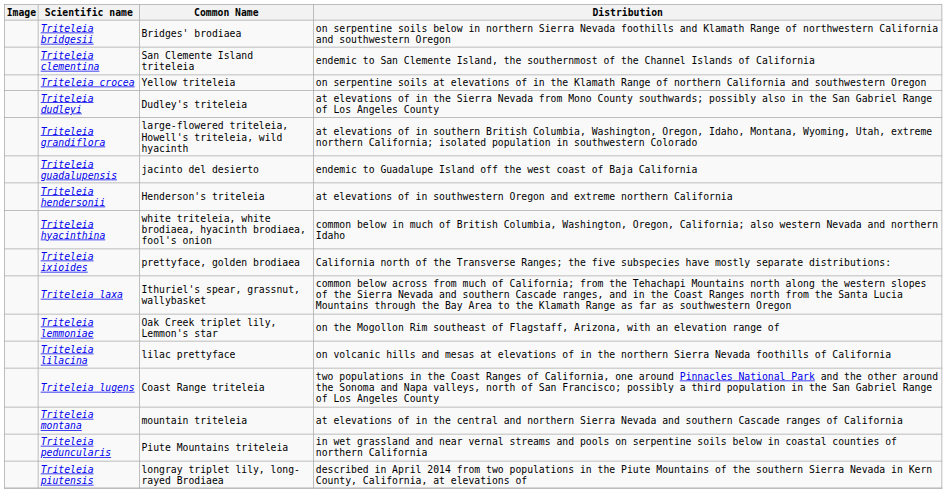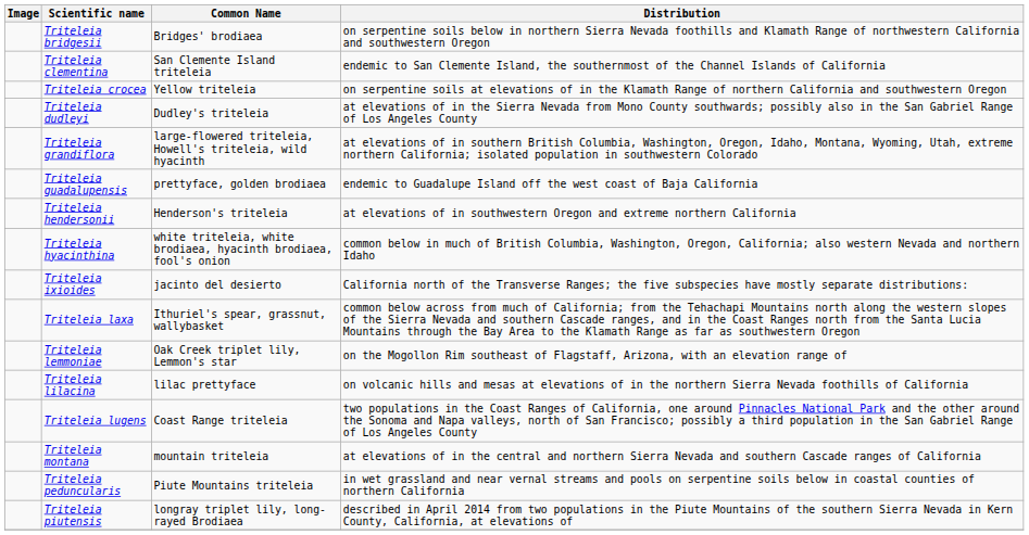 <table class="wikitable">
 <tr>
 <th>Image</th>
 <th>Scientific name</th>
 <th>Common Name</th>
 <th>Distribution</th>
 </tr>
 <tr>
 <td></td>
 <td><em><a href='#'>Triteleia bridgesii</a></em></td>
 <td>Bridges' brodiaea</td>
 <td>on serpentine soils below  in northern Sierra Nevada foothills and Klamath Range of northwestern California and southwestern Oregon</td>
 </tr>
 <tr>
 <td></td>
 <td><em><a href='#'>Triteleia clementina</a></em></td>
 <td>San Clemente Island triteleia</td>
 <td>endemic to San Clemente Island, the southernmost of the Channel Islands of California</td>
 </tr>
 <tr>
 <td></td>
 <td><em><a href='#'>Triteleia crocea</a></em></td>
 <td>Yellow triteleia</td>
 <td>on serpentine soils at elevations of  in the Klamath Range of northern California and southwestern Oregon</td>
 </tr>
 <tr>
 <td></td>
 <td><em><a href='#'>Triteleia dudleyi</a></em></td>
 <td>Dudley's triteleia</td>
 <td>at elevations of  in the Sierra Nevada from Mono County southwards; possibly also in the San Gabriel Range of Los Angeles County</td>
 </tr>
 <tr>
 <td></td>
 <td><em><a href='#'>Triteleia grandiflora</a></em></td>
 <td>large-flowered triteleia, Howell's triteleia, wild hyacinth</td>
 <td>at elevations of  in southern British Columbia, Washington, Oregon, Idaho, Montana, Wyoming, Utah, extreme northern California; isolated population in southwestern Colorado</td>
 </tr>
 <tr>
 <td></td>
 <td><em><a href='#'>Triteleia guadalupensis</a></em></td>
-<td>jacinto del desierto</td>
+<td>prettyface, golden brodiaea</td>
 <td>endemic to Guadalupe Island off the west coast of Baja California</td>
 </tr>
 <tr>
 <td></td>
 <td><em><a href='#'>Triteleia hendersonii</a></em></td>
 <td>Henderson's triteleia</td>
 <td>at elevations of  in southwestern Oregon and extreme northern California</td>
 </tr>
 <tr>
 <td></td>
 <td><em><a href='#'>Triteleia hyacinthina</a></em></td>
 <td>white triteleia, white brodiaea, hyacinth brodiaea, fool's onion</td>
 <td>common below  in much of British Columbia, Washington, Oregon, California; also western Nevada and northern Idaho</td>
 </tr>
 <tr>
 <td></td>
 <td><em><a href='#'>Triteleia ixioides</a></em></td>
-<td>prettyface, golden brodiaea</td>
+<td>jacinto del desierto</td>
 <td>California north of the Transverse Ranges; the five subspecies have mostly separate distributions:</td>
 </tr>
 <tr>
 <td></td>
 <td><em><a href='#'>Triteleia laxa</a></em></td>
 <td>Ithuriel's spear, grassnut, wallybasket</td>
 <td>common below  across from much of California; from the Tehachapi Mountains north along the western slopes of the Sierra Nevada and southern Cascade ranges, and in the Coast Ranges north from the Santa Lucia Mountains through the Bay Area to the Klamath Range as far as southwestern Oregon</td>
 </tr>
 <tr>
 <td></td>
 <td><em><a href='#'>Triteleia lemmoniae</a></em></td>
 <td>Oak Creek triplet lily, Lemmon's star</td>
 <td>on the Mogollon Rim southeast of Flagstaff, Arizona, with an elevation range of </td>
 </tr>
 <tr>
 <td></td>
 <td><em><a href='#'>Triteleia lilacina</a></em></td>
 <td>lilac prettyface</td>
 <td>on volcanic hills and mesas at elevations of  in the northern Sierra Nevada foothills of California</td>
 </tr>
 <tr>
 <td></td>
 <td><em><a href='#'>Triteleia lugens</a></em></td>
 <td>Coast Range triteleia</td>
 <td>two populations in the Coast Ranges of California, one around <a href='#'>Pinnacles National Park</a> and the other around the Sonoma and Napa valleys, north of San Francisco; possibly a third population in the San Gabriel Range of Los Angeles County</td>
 </tr>
 <tr>
 <td></td>
 <td><em><a href='#'>Triteleia montana</a></em></td>
 <td>mountain triteleia</td>
 <td>at elevations of  in the central and northern Sierra Nevada and southern Cascade ranges of California</td>
 </tr>
 <tr>
 <td></td>
 <td><em><a href='#'>Triteleia peduncularis</a></em></td>
 <td>Piute Mountains triteleia</td>
 <td>in wet grassland and near vernal streams and pools on serpentine soils below  in coastal counties of northern California</td>
 </tr>
 <tr>
 <td></td>
 <td><em><a href='#'>Triteleia piutensis</a></em></td>
 <td>longray triplet lily, long-rayed Brodiaea</td>
 <td>described in April 2014 from two populations in the Piute Mountains of the southern Sierra Nevada in Kern County, California, at elevations of </td>
 </tr>
 <tr>
 </tr>
 </table>
